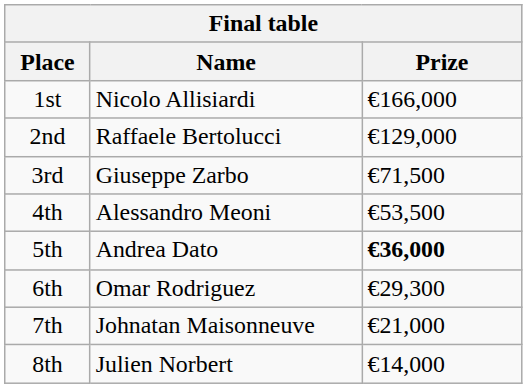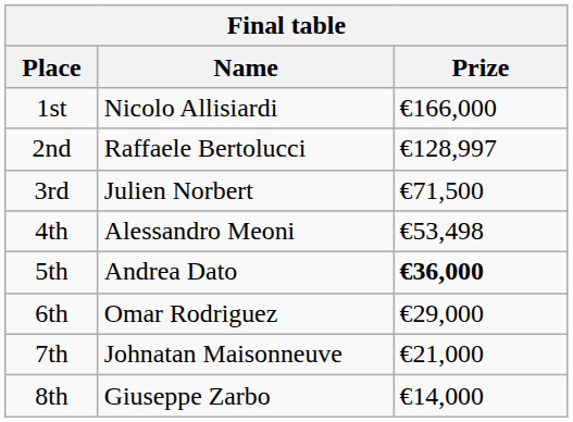 <table class="wikitable">
 <tr>
 <th colspan="3">Final table</th>
 </tr>
 <tr>
 <th style="width:50px;">Place</th>
 <th style="width:175px;">Name</th>
 <th style="width:100px;">Prize</th>
 </tr>
 <tr>
 <td style="text-align:center;">1st</td>
 <td> Nicolo Allisiardi</td>
 <td>€166,000</td>
 </tr>
 <tr>
 <td style="text-align:center;">2nd</td>
 <td> Raffaele Bertolucci</td>
-<td>€129,000</td>
+<td>€128,997</td>
 </tr>
 <tr>
 <td style="text-align:center;">3rd</td>
-<td> Giuseppe Zarbo</td>
+<td> Julien Norbert</td>
 <td>€71,500</td>
 </tr>
 <tr>
 <td style="text-align:center;">4th</td>
 <td> Alessandro Meoni</td>
-<td>€53,500</td>
+<td>€53,498</td>
 </tr>
 <tr>
 <td style="text-align:center;">5th</td>
 <td> Andrea Dato</td>
 <td><strong>€36,000</strong></td>
 </tr>
 <tr>
 <td style="text-align:center;">6th</td>
 <td> Omar Rodriguez</td>
-<td>€29,300</td>
+<td>€29,000</td>
 </tr>
 <tr>
 <td style="text-align:center;">7th</td>
 <td> Johnatan Maisonneuve</td>
 <td>€21,000</td>
 </tr>
 <tr>
 <td style="text-align:center;">8th</td>
-<td> Julien Norbert</td>
+<td> Giuseppe Zarbo</td>
 <td>€14,000</td>
 </tr>
 </table>
